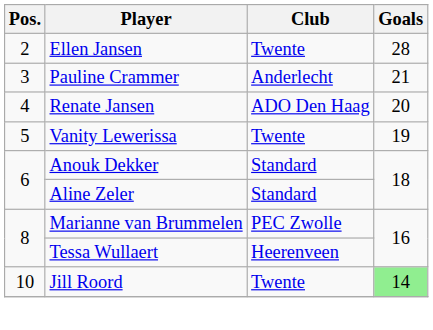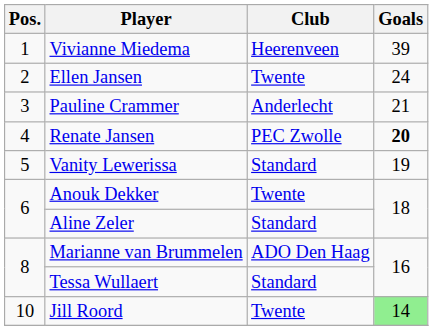 <table class="wikitable">
 <tr>
 <th>Pos.</th>
 <th>Player</th>
 <th>Club</th>
 <th>Goals</th>
 </tr>
 <tr>
+<td rowspan="1" style="text-align:center;">1</td>
+<td> <a href='#'>Vivianne Miedema</a></td>
+<td><a href='#'>Heerenveen</a></td>
+<td rowspan="1" style="text-align:center;">39</td>
+</tr>
+<tr>
 <td rowspan="1" style="text-align:center;">2</td>
 <td> <a href='#'>Ellen Jansen</a></td>
 <td><a href='#'>Twente</a></td>
-<td rowspan="1" style="text-align:center;">28</td>
+<td rowspan="1" style="text-align:center;">24</td>
 </tr>
 <tr>
 <td rowspan="1" style="text-align:center;">3</td>
 <td> <a href='#'>Pauline Crammer</a></td>
 <td><a href='#'>Anderlecht</a></td>
 <td rowspan="1" style="text-align:center;">21</td>
 </tr>
 <tr>
 <td rowspan="1" style="text-align:center;">4</td>
 <td> <a href='#'>Renate Jansen</a></td>
-<td><a href='#'>ADO Den Haag</a></td>
-<td rowspan="1" style="text-align:center;">20</td>
+<td><a href='#'>PEC Zwolle</a></td>
+<td rowspan="1" style="text-align:center;"><strong>20</strong></td>
 </tr>
 <tr>
 <td rowspan="1" style="text-align:center;">5</td>
 <td> <a href='#'>Vanity Lewerissa</a></td>
-<td><a href='#'>Twente</a></td>
+<td><a href='#'>Standard</a></td>
 <td rowspan="1" style="text-align:center;">19</td>
 </tr>
 <tr>
 <td rowspan="2" style="text-align:center;">6</td>
 <td> <a href='#'>Anouk Dekker</a></td>
-<td><a href='#'>Standard</a></td>
+<td><a href='#'>Twente</a></td>
 <td rowspan="2" style="text-align:center;">18</td>
 </tr>
 <tr>
 <td> <a href='#'>Aline Zeler</a></td>
 <td><a href='#'>Standard</a></td>
 </tr>
 <tr>
 <td rowspan="2" style="text-align:center;">8</td>
 <td> <a href='#'>Marianne van Brummelen</a></td>
-<td><a href='#'>PEC Zwolle</a></td>
+<td><a href='#'>ADO Den Haag</a></td>
 <td rowspan="2" style="text-align:center;">16</td>
 </tr>
 <tr>
 <td> <a href='#'>Tessa Wullaert</a></td>
-<td><a href='#'>Heerenveen</a></td>
+<td><a href='#'>Standard</a></td>
 </tr>
 <tr>
 <td rowspan="1" style="text-align:center;">10</td>
 <td> <a href='#'>Jill Roord</a></td>
 <td><a href='#'>Twente</a></td>
 <td rowspan="1" style="background: lightgreen; text-align:center;">14</td>
 </tr>
 <tr>
 </tr>
 </table>
